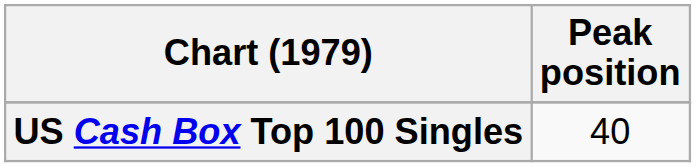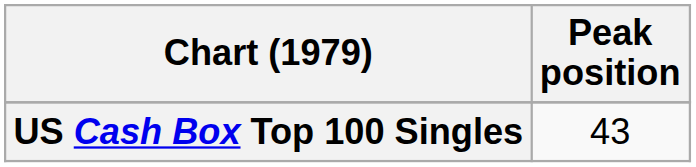 <table class="wikitable sortable plainrowheaders" style="text-align:center">
 <tr>
 <th scope="col">Chart (1979)</th>
 <th scope="col">Peak<br>position</th>
 </tr>
 <tr>
 </tr>
 <tr>
 </tr>
 <tr>
 <th scope="row">US <em><a href='#'>Cash Box</a></em> Top 100 Singles</th>
-<td>40</td>
+<td>43</td>
 </tr>
 </table>
